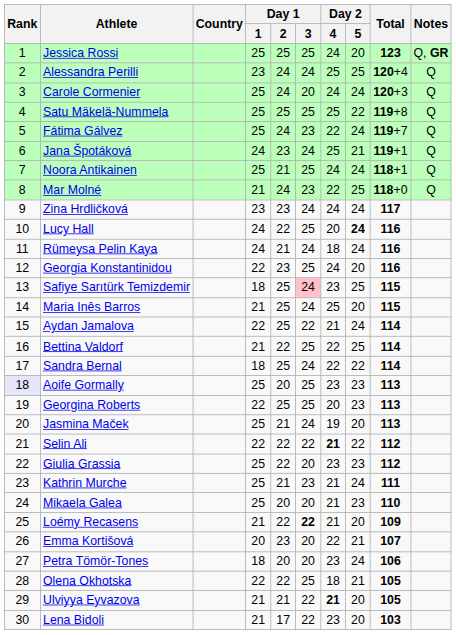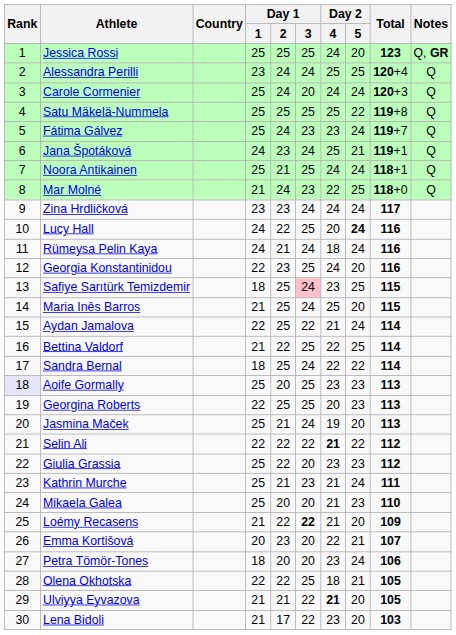 <table class="wikitable sortable" style="text-align:center">
 <tr>
 <th rowspan=2>Rank</th>
 <th rowspan=2>Athlete</th>
 <th rowspan=2>Country</th>
 <th colspan=3>Day 1</th>
 <th colspan=2>Day 2</th>
 <th rowspan=2>Total</th>
 <th rowspan=2 class="unsortable">Notes</th>
 </tr>
 <tr>
 <th width=25px>1</th>
 <th width=25px>2</th>
 <th width=25px>3</th>
 <th width=25px>4</th>
 <th width=25px>5</th>
 </tr>
 <tr bgcolor=bbffbb>
 <td>1</td>
 <td align=left><a href='#'>Jessica Rossi</a></td>
 <td align=left></td>
 <td>25</td>
 <td>25</td>
 <td>25</td>
 <td>24</td>
 <td>20</td>
 <td><strong>123</strong></td>
 <td>Q, <strong>GR</strong></td>
 </tr>
 <tr bgcolor=bbffbb>
 <td>2</td>
 <td align=left><a href='#'>Alessandra Perilli</a></td>
 <td align=left></td>
 <td>23</td>
 <td>24</td>
 <td>24</td>
 <td>25</td>
 <td>25</td>
 <td><strong>120</strong>+4</td>
 <td>Q</td>
 </tr>
 <tr bgcolor=bbffbb>
 <td>3</td>
 <td align=left><a href='#'>Carole Cormenier</a></td>
 <td align=left></td>
 <td>25</td>
 <td>24</td>
 <td>20</td>
 <td>24</td>
 <td>24</td>
 <td><strong>120</strong>+3</td>
 <td>Q</td>
 </tr>
 <tr bgcolor=bbffbb>
 <td>4</td>
 <td align=left><a href='#'>Satu Mäkelä-Nummela</a></td>
 <td align=left></td>
 <td>25</td>
 <td>25</td>
 <td>25</td>
 <td>25</td>
 <td>22</td>
 <td><strong>119</strong>+8</td>
 <td>Q</td>
 </tr>
 <tr bgcolor=bbffbb>
 <td>5</td>
 <td align=left><a href='#'>Fátima Gálvez</a></td>
 <td align=left></td>
 <td>25</td>
 <td>24</td>
 <td>23</td>
-<td>22</td>
+<td>23</td>
 <td>24</td>
 <td><strong>119</strong>+7</td>
 <td>Q</td>
 </tr>
 <tr bgcolor=bbffbb>
 <td>6</td>
 <td align=left><a href='#'>Jana Špotáková</a></td>
 <td align=left></td>
 <td>24</td>
 <td>23</td>
 <td>24</td>
 <td>25</td>
 <td>21</td>
 <td><strong>119</strong>+1</td>
 <td>Q</td>
 </tr>
 <tr bgcolor=bbffbb>
 <td>7</td>
 <td align=left><a href='#'>Noora Antikainen</a></td>
 <td align=left></td>
 <td>25</td>
 <td>21</td>
 <td>25</td>
 <td>24</td>
 <td>24</td>
 <td><strong>118</strong>+1</td>
 <td>Q</td>
 </tr>
 <tr bgcolor=bbffbb>
 <td>8</td>
 <td align=left><a href='#'>Mar Molné</a></td>
 <td align=left></td>
 <td>21</td>
 <td>24</td>
 <td>23</td>
 <td>22</td>
 <td>25</td>
 <td><strong>118</strong>+0</td>
 <td>Q</td>
 </tr>
 <tr>
 <td>9</td>
 <td align=left><a href='#'>Zina Hrdličková</a></td>
 <td align=left></td>
 <td>23</td>
 <td>23</td>
 <td>24</td>
 <td>24</td>
 <td>24</td>
 <td><strong>117</strong></td>
 <td></td>
 </tr>
 <tr>
 <td>10</td>
 <td align=left><a href='#'>Lucy Hall</a></td>
 <td align=left></td>
 <td>24</td>
 <td>22</td>
 <td>25</td>
 <td>20</td>
 <td><strong>24</strong></td>
 <td><strong>116</strong></td>
 <td></td>
 </tr>
 <tr>
 <td>11</td>
 <td align=left><a href='#'>Rümeysa Pelin Kaya</a></td>
 <td align=left></td>
 <td>24</td>
 <td>21</td>
 <td>24</td>
 <td>18</td>
 <td>24</td>
 <td><strong>116</strong></td>
 <td></td>
 </tr>
 <tr>
 <td>12</td>
 <td align=left><a href='#'>Georgia Konstantinidou</a></td>
 <td align=left></td>
 <td>22</td>
 <td>23</td>
 <td>25</td>
 <td>24</td>
 <td>20</td>
 <td><strong>116</strong></td>
 <td></td>
 </tr>
 <tr>
 <td>13</td>
 <td align=left><a href='#'>Safiye Sarıtürk Temizdemir</a></td>
 <td align=left></td>
 <td>18</td>
 <td>25</td>
 <td style="background: pink;">24</td>
 <td>23</td>
 <td>25</td>
 <td><strong>115</strong></td>
 <td></td>
 </tr>
 <tr>
 <td>14</td>
 <td align=left><a href='#'>Maria Inês Barros</a></td>
 <td align=left></td>
 <td>21</td>
 <td>25</td>
 <td>24</td>
 <td>25</td>
 <td>20</td>
 <td><strong>115</strong></td>
 <td></td>
 </tr>
 <tr>
 <td>15</td>
 <td align=left><a href='#'>Aydan Jamalova</a></td>
 <td align=left></td>
 <td>22</td>
 <td>25</td>
 <td>22</td>
 <td>21</td>
 <td>24</td>
 <td><strong>114</strong></td>
 <td></td>
 </tr>
 <tr>
 <td>16</td>
 <td align=left><a href='#'>Bettina Valdorf</a></td>
 <td align=left></td>
 <td>21</td>
 <td>22</td>
 <td>25</td>
 <td>22</td>
 <td>25</td>
 <td><strong>114</strong></td>
 <td></td>
 </tr>
 <tr>
 <td>17</td>
 <td align=left><a href='#'>Sandra Bernal</a></td>
 <td align=left></td>
 <td>18</td>
 <td>25</td>
 <td>24</td>
 <td>22</td>
 <td>22</td>
 <td><strong>114</strong></td>
 <td></td>
 </tr>
 <tr>
 <td style="background: lavender;">18</td>
 <td align=left><a href='#'>Aoife Gormally</a></td>
 <td align=left></td>
 <td>25</td>
 <td>20</td>
 <td>25</td>
 <td>23</td>
 <td>23</td>
 <td><strong>113</strong></td>
 <td></td>
 </tr>
 <tr>
 <td>19</td>
 <td align=left><a href='#'>Georgina Roberts</a></td>
 <td align=left></td>
 <td>22</td>
 <td>25</td>
 <td>25</td>
 <td>20</td>
 <td>23</td>
 <td><strong>113</strong></td>
 <td></td>
 </tr>
 <tr>
 <td>20</td>
 <td align=left><a href='#'>Jasmina Maček</a></td>
 <td align=left></td>
 <td>25</td>
 <td>21</td>
 <td>24</td>
 <td>19</td>
 <td>20</td>
 <td><strong>113</strong></td>
 <td></td>
 </tr>
 <tr>
 <td>21</td>
 <td align=left><a href='#'>Selin Ali</a></td>
 <td align=left></td>
 <td>22</td>
 <td>22</td>
 <td>22</td>
 <td><strong>21</strong></td>
 <td>22</td>
 <td><strong>112</strong></td>
 <td></td>
 </tr>
 <tr>
 <td>22</td>
 <td align=left><a href='#'>Giulia Grassia</a></td>
 <td align=left></td>
 <td>25</td>
 <td>22</td>
 <td>20</td>
 <td>23</td>
 <td>23</td>
 <td><strong>112</strong></td>
 <td></td>
 </tr>
 <tr>
 <td>23</td>
 <td align=left><a href='#'>Kathrin Murche</a></td>
 <td align=left></td>
 <td>25</td>
 <td>21</td>
 <td>23</td>
 <td>21</td>
 <td>24</td>
 <td><strong>111</strong></td>
 <td></td>
 </tr>
 <tr>
 <td>24</td>
 <td align=left><a href='#'>Mikaela Galea</a></td>
 <td align=left></td>
 <td>25</td>
 <td>20</td>
 <td>20</td>
 <td>21</td>
 <td>23</td>
 <td><strong>110</strong></td>
 <td></td>
 </tr>
 <tr>
 <td>25</td>
 <td align=left><a href='#'>Loémy Recasens</a></td>
 <td align=left></td>
 <td>21</td>
 <td>22</td>
 <td><strong>22</strong></td>
 <td>21</td>
 <td>20</td>
 <td><strong>109</strong></td>
 <td></td>
 </tr>
 <tr>
 <td>26</td>
 <td align=left><a href='#'>Emma Kortišová</a></td>
 <td align=left></td>
 <td>20</td>
 <td>23</td>
 <td>20</td>
 <td>22</td>
 <td>21</td>
 <td><strong>107</strong></td>
 <td></td>
 </tr>
 <tr>
 <td>27</td>
 <td align=left><a href='#'>Petra Tömör-Tones</a></td>
 <td align=left></td>
 <td>18</td>
 <td>20</td>
 <td>20</td>
 <td>23</td>
 <td>24</td>
 <td><strong>106</strong></td>
 <td></td>
 </tr>
 <tr>
 <td>28</td>
 <td align=left><a href='#'>Olena Okhotska</a></td>
 <td align=left></td>
 <td>22</td>
 <td>22</td>
 <td>25</td>
 <td>18</td>
 <td>21</td>
 <td><strong>105</strong></td>
 <td></td>
 </tr>
 <tr>
 <td>29</td>
 <td align=left><a href='#'>Ulviyya Eyvazova</a></td>
 <td align=left></td>
 <td>21</td>
 <td>21</td>
 <td>22</td>
 <td><strong>21</strong></td>
 <td>20</td>
 <td><strong>105</strong></td>
 <td></td>
 </tr>
 <tr>
 <td>30</td>
 <td align=left><a href='#'>Lena Bidoli</a></td>
 <td align=left></td>
 <td>21</td>
 <td>17</td>
 <td>22</td>
 <td>23</td>
 <td>20</td>
 <td><strong>103</strong></td>
 <td></td>
 </tr>
 </table>
